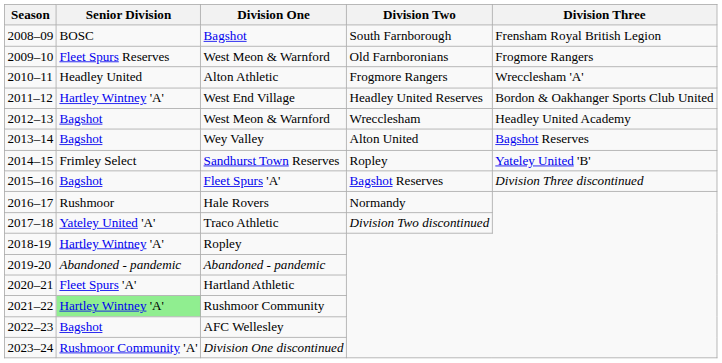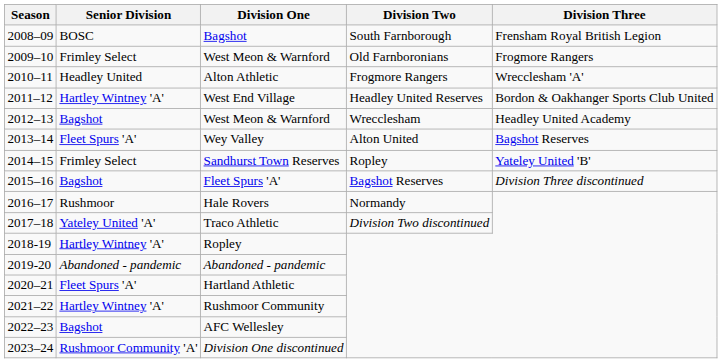 <table class="wikitable" style="textalign-center">
 <tr>
 <th>Season</th>
 <th>Senior Division</th>
 <th>Division One</th>
 <th>Division Two</th>
 <th>Division Three</th>
 </tr>
 <tr>
 <td>2008–09</td>
 <td>BOSC</td>
 <td><a href='#'>Bagshot</a></td>
 <td>South Farnborough</td>
 <td>Frensham Royal British Legion</td>
 </tr>
 <tr>
 <td>2009–10</td>
-<td><a href='#'>Fleet Spurs</a> Reserves</td>
+<td>Frimley Select</td>
 <td>West Meon & Warnford</td>
 <td>Old Farnboronians</td>
 <td>Frogmore Rangers</td>
 </tr>
 <tr>
 <td>2010–11</td>
 <td>Headley United</td>
 <td>Alton Athletic</td>
 <td>Frogmore Rangers</td>
 <td>Wrecclesham 'A'</td>
 </tr>
 <tr>
 <td>2011–12</td>
 <td><a href='#'>Hartley Wintney</a> 'A'</td>
 <td>West End Village</td>
 <td>Headley United Reserves</td>
 <td>Bordon & Oakhanger Sports Club United</td>
 </tr>
 <tr>
 <td>2012–13</td>
 <td><a href='#'>Bagshot</a></td>
 <td>West Meon & Warnford</td>
 <td>Wrecclesham</td>
 <td>Headley United Academy</td>
 </tr>
 <tr>
 <td>2013–14</td>
-<td><a href='#'>Bagshot</a></td>
+<td><a href='#'>Fleet Spurs</a> 'A'</td>
 <td>Wey Valley</td>
 <td>Alton United</td>
 <td><a href='#'>Bagshot</a> Reserves</td>
 </tr>
 <tr>
 <td>2014–15</td>
 <td>Frimley Select</td>
 <td><a href='#'>Sandhurst Town</a> Reserves</td>
 <td>Ropley</td>
 <td><a href='#'>Yateley United</a> 'B'</td>
 </tr>
 <tr>
 <td>2015–16</td>
 <td><a href='#'>Bagshot</a></td>
 <td><a href='#'>Fleet Spurs</a> 'A'</td>
 <td><a href='#'>Bagshot</a> Reserves</td>
 <td><em>Division Three discontinued</em></td>
 </tr>
 <tr>
 <td>2016–17</td>
 <td>Rushmoor</td>
 <td>Hale Rovers</td>
 <td>Normandy</td>
 </tr>
 <tr>
 <td>2017–18</td>
 <td><a href='#'>Yateley United</a> 'A'</td>
 <td>Traco Athletic</td>
 <td><em>Division Two discontinued</em></td>
 </tr>
 <tr>
 <td>2018-19</td>
 <td><a href='#'>Hartley Wintney</a> 'A'</td>
 <td>Ropley</td>
 </tr>
 <tr>
 <td>2019-20</td>
 <td><em>Abandoned - pandemic</em></td>
 <td><em>Abandoned - pandemic</em></td>
 </tr>
 <tr>
 <td>2020–21</td>
 <td><a href='#'>Fleet Spurs</a> 'A'</td>
 <td>Hartland Athletic</td>
 </tr>
 <tr>
 <td>2021–22</td>
-<td style="background: lightgreen;"><a href='#'>Hartley Wintney</a> 'A'</td>
+<td><a href='#'>Hartley Wintney</a> 'A'</td>
 <td>Rushmoor Community</td>
 </tr>
 <tr>
 <td>2022–23</td>
 <td><a href='#'>Bagshot</a></td>
 <td>AFC Wellesley</td>
 </tr>
 <tr>
 <td>2023–24</td>
 <td><a href='#'>Rushmoor Community</a> 'A'</td>
 <td><em>Division One discontinued</em></td>
 </tr>
 </table>
